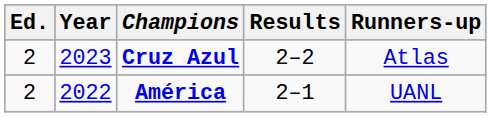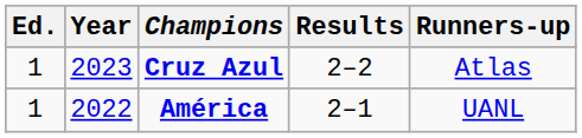 <table class="wikitable" style="text-align: center;">
 <tr>
 <th>Ed.</th>
 <th>Year</th>
 <th><em>Champions</em></th>
 <th>Results</th>
 <th>Runners-up</th>
 </tr>
 <tr>
-<td>2</td>
+<td>1</td>
 <td><a href='#'>2023</a></td>
 <td><strong><a href='#'>Cruz Azul</a></strong></td>
 <td>2–2<br><small></small></td>
 <td><a href='#'>Atlas</a></td>
 </tr>
 <tr>
-<td>2</td>
+<td>1</td>
 <td><a href='#'>2022</a></td>
 <td><strong><a href='#'>América</a></strong></td>
 <td>2–1</td>
 <td><a href='#'>UANL</a></td>
 </tr>
 </table>
